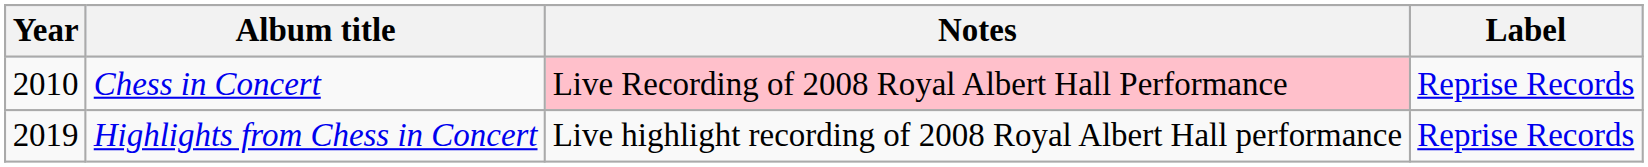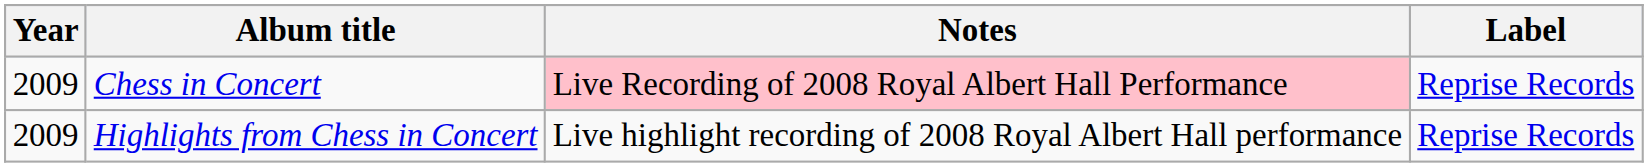 <table class="wikitable">
 <tr style="background:#b0c4de; text-align:left;">
 <th>Year</th>
 <th>Album title</th>
 <th>Notes</th>
 <th>Label</th>
 </tr>
 <tr>
-<td>2010</td>
+<td>2009</td>
 <td><em><a href='#'>Chess in Concert</a></em></td>
 <td style="background: pink;">Live Recording of 2008 Royal Albert Hall Performance</td>
 <td><a href='#'>Reprise Records</a></td>
 </tr>
 <tr>
-<td>2019</td>
+<td>2009</td>
 <td><em><a href='#'>Highlights from Chess in Concert</a></em></td>
 <td>Live highlight recording of 2008 Royal Albert Hall performance</td>
 <td><a href='#'>Reprise Records</a></td>
 </tr>
 </table>
